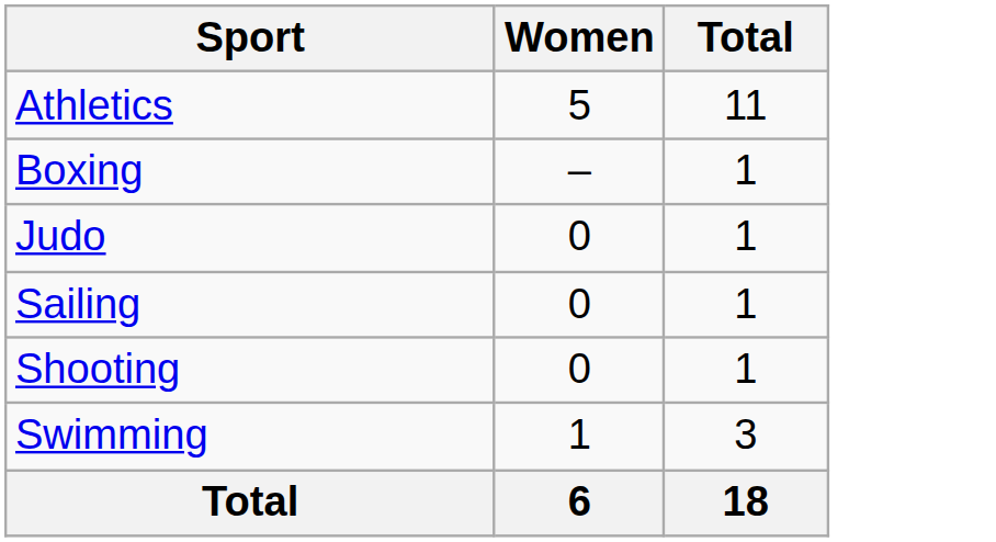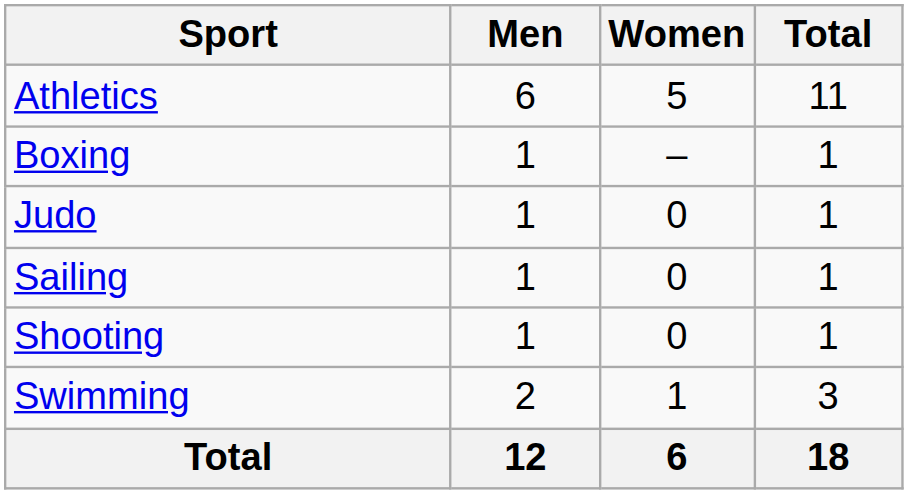 <table class="wikitable sortable" style="text-align:center;">
 <tr>
 <th width=180>Sport</th>
+<th width=55>Men</th>
 <th width=55>Women</th>
 <th width=55>Total</th>
 </tr>
 <tr>
 <td align=left><a href='#'>Athletics</a></td>
+<td>6</td>
 <td>5</td>
 <td>11</td>
 </tr>
 <tr>
 <td align=left><a href='#'>Boxing</a></td>
+<td>1</td>
 <td>–</td>
 <td>1</td>
 </tr>
 <tr>
 <td align=left><a href='#'>Judo</a></td>
+<td>1</td>
 <td>0</td>
 <td>1</td>
 </tr>
 <tr>
 <td align=left><a href='#'>Sailing</a></td>
+<td>1</td>
 <td>0</td>
 <td>1</td>
 </tr>
 <tr>
 <td align=left><a href='#'>Shooting</a></td>
+<td>1</td>
 <td>0</td>
 <td>1</td>
 </tr>
 <tr>
 <td align=left><a href='#'>Swimming</a></td>
+<td>2</td>
 <td>1</td>
 <td>3</td>
 </tr>
 <tr>
 <th>Total</th>
+<th>12</th>
 <th>6</th>
 <th>18</th>
 </tr>
 </table>
